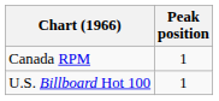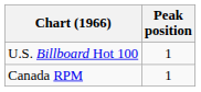 <table class="wikitable">
 <tr>
 <th>Chart (1966)</th>
 <th>Peak<br>position</th>
 </tr>
 <tr>
+<td>U.S. <a href='#'><em>Billboard</em> Hot 100</a></td>
+<td align="center">1</td>
+</tr>
+<tr>
 <td>Canada <a href='#'>RPM</a></td>
 <td align="center">1</td>
 </tr>
-<tr>
-<td>U.S. <a href='#'><em>Billboard</em> Hot 100</a></td>
-<td align="center">1</td>
-</tr>
 </table>
